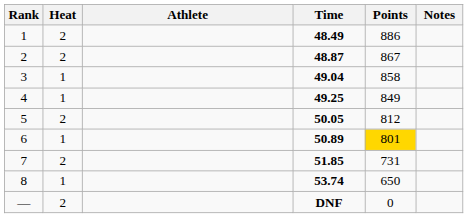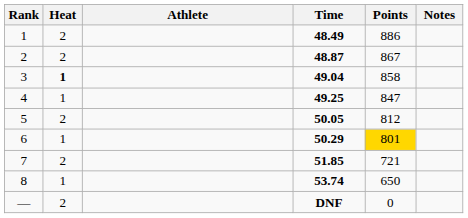 <table class="wikitable" style="text-align:center">
 <tr>
 <th width=40>Rank</th>
 <th width=40>Heat</th>
 <th width=250>Athlete</th>
 <th width=80>Time</th>
 <th width=55>Points</th>
 <th width=50>Notes</th>
 </tr>
 <tr>
 <td>1</td>
 <td>2</td>
 <td align=left></td>
 <td><strong>48.49</strong></td>
 <td>886</td>
 <td></td>
 </tr>
 <tr>
 <td>2</td>
 <td>2</td>
 <td align=left></td>
 <td><strong>48.87</strong></td>
 <td>867</td>
 <td></td>
 </tr>
 <tr>
 <td>3</td>
-<td>1</td>
+<td><strong>1</strong></td>
 <td align=left></td>
 <td><strong>49.04</strong></td>
 <td>858</td>
 <td></td>
 </tr>
 <tr>
 <td>4</td>
 <td>1</td>
 <td align=left></td>
 <td><strong>49.25</strong></td>
-<td>849</td>
+<td>847</td>
 <td></td>
 </tr>
 <tr>
 <td>5</td>
 <td>2</td>
 <td align=left></td>
 <td><strong>50.05</strong></td>
 <td>812</td>
 <td></td>
 </tr>
 <tr>
 <td>6</td>
 <td>1</td>
 <td align=left></td>
-<td><strong>50.89</strong></td>
+<td><strong>50.29</strong></td>
 <td style="background: gold;">801</td>
 <td></td>
 </tr>
 <tr>
 <td>7</td>
 <td>2</td>
 <td align=left></td>
 <td><strong>51.85</strong></td>
-<td>731</td>
+<td>721</td>
 <td></td>
 </tr>
 <tr>
 <td>8</td>
 <td>1</td>
 <td align=left></td>
 <td><strong>53.74</strong></td>
 <td>650</td>
 <td></td>
 </tr>
 <tr>
 <td>—</td>
 <td>2</td>
 <td align=left></td>
 <td><strong>DNF</strong></td>
 <td>0</td>
 <td></td>
 </tr>
 </table>
